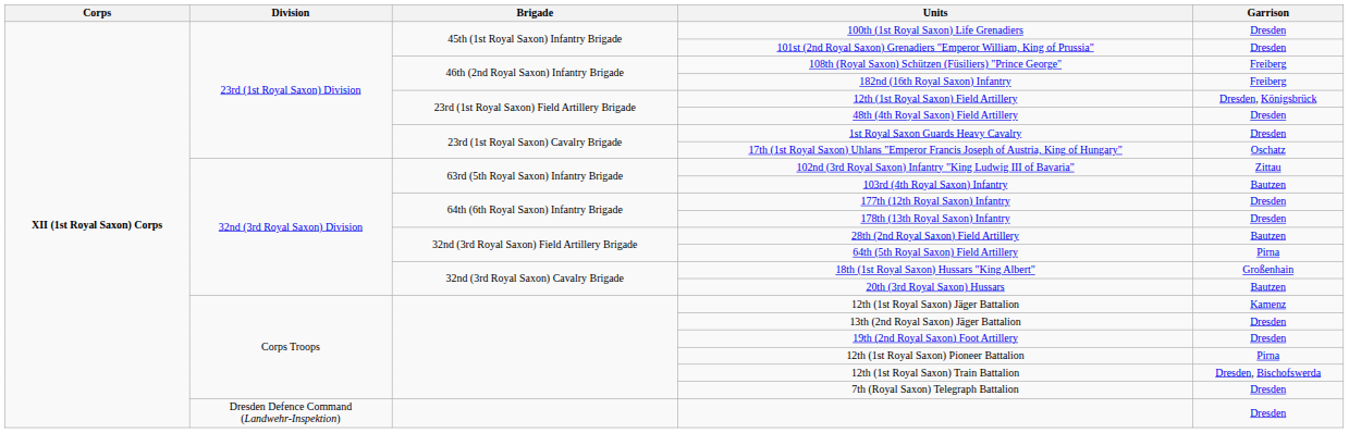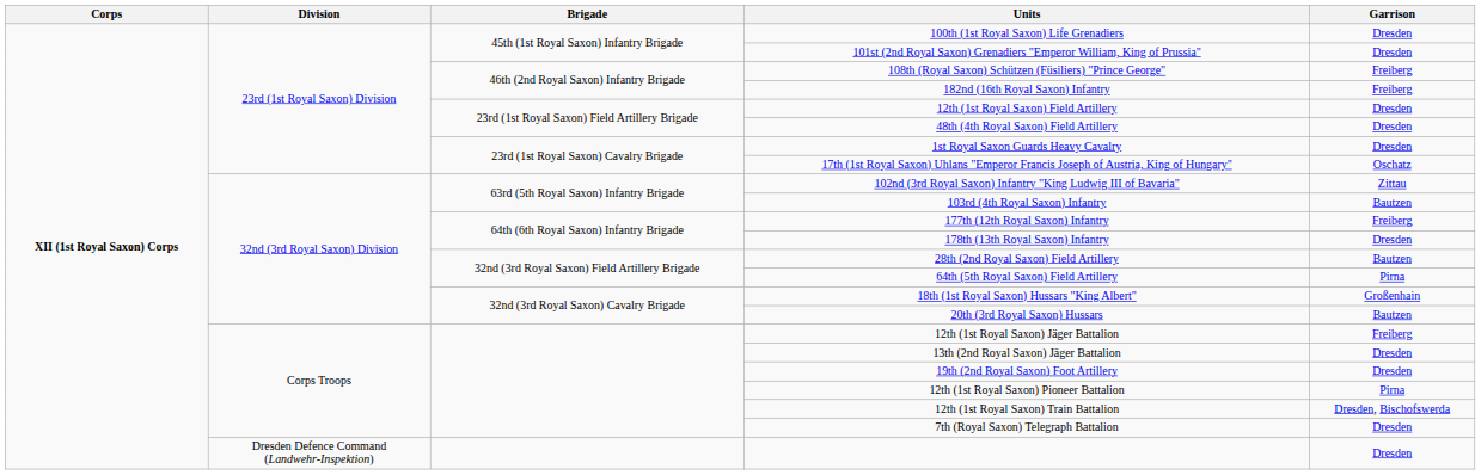 <table class="wikitable collapsible collapsed" style="text-align:center; width:100%;">
 <tr>
 <th>Corps</th>
 <th>Division</th>
 <th>Brigade</th>
 <th>Units</th>
 <th>Garrison</th>
 </tr>
 <tr>
 <td ROWSPAN=23><strong>XII (1st Royal Saxon) Corps</strong></td>
 <td ROWSPAN=8><a href='#'>23rd (1st Royal Saxon) Division</a></td>
 <td ROWSPAN=2>45th (1st Royal Saxon) Infantry Brigade</td>
 <td><a href='#'>100th (1st Royal Saxon) Life Grenadiers</a></td>
 <td><a href='#'>Dresden</a></td>
 </tr>
 <tr>
 <td><a href='#'>101st (2nd Royal Saxon) Grenadiers "Emperor William, King of Prussia"</a></td>
 <td><a href='#'>Dresden</a></td>
 </tr>
 <tr>
 <td ROWSPAN=2>46th (2nd Royal Saxon) Infantry Brigade</td>
 <td><a href='#'>108th (Royal Saxon) Schützen (Füsiliers) "Prince George"</a></td>
 <td><a href='#'>Freiberg</a></td>
 </tr>
 <tr>
 <td><a href='#'>182nd (16th Royal Saxon) Infantry</a></td>
 <td><a href='#'>Freiberg</a></td>
 </tr>
 <tr>
 <td ROWSPAN=2>23rd (1st Royal Saxon) Field Artillery Brigade</td>
 <td><a href='#'>12th (1st Royal Saxon) Field Artillery</a></td>
-<td><a href='#'>Dresden</a>, <a href='#'>Königsbrück</a></td>
+<td><a href='#'>Dresden</a></td>
 </tr>
 <tr>
 <td><a href='#'>48th (4th Royal Saxon) Field Artillery</a></td>
 <td><a href='#'>Dresden</a></td>
 </tr>
 <tr>
 <td ROWSPAN=2>23rd (1st Royal Saxon) Cavalry Brigade</td>
 <td><a href='#'>1st Royal Saxon Guards Heavy Cavalry</a></td>
 <td><a href='#'>Dresden</a></td>
 </tr>
 <tr>
 <td><a href='#'>17th (1st Royal Saxon) Uhlans "Emperor Francis Joseph of Austria, King of Hungary"</a></td>
 <td><a href='#'>Oschatz</a></td>
 </tr>
 <tr>
 <td ROWSPAN=8><a href='#'>32nd (3rd Royal Saxon) Division</a></td>
 <td ROWSPAN=2>63rd (5th Royal Saxon) Infantry Brigade</td>
 <td><a href='#'>102nd (3rd Royal Saxon) Infantry "King Ludwig III of Bavaria"</a></td>
 <td><a href='#'>Zittau</a></td>
 </tr>
 <tr>
 <td><a href='#'>103rd (4th Royal Saxon) Infantry</a></td>
 <td><a href='#'>Bautzen</a></td>
 </tr>
 <tr>
 <td ROWSPAN=2>64th (6th Royal Saxon) Infantry Brigade</td>
 <td><a href='#'>177th (12th Royal Saxon) Infantry</a></td>
-<td><a href='#'>Dresden</a></td>
+<td><a href='#'>Freiberg</a></td>
 </tr>
 <tr>
 <td><a href='#'>178th (13th Royal Saxon) Infantry</a></td>
 <td><a href='#'>Dresden</a></td>
 </tr>
 <tr>
 <td ROWSPAN=2>32nd (3rd Royal Saxon) Field Artillery Brigade</td>
 <td><a href='#'>28th (2nd Royal Saxon) Field Artillery</a></td>
 <td><a href='#'>Bautzen</a></td>
 </tr>
 <tr>
 <td><a href='#'>64th (5th Royal Saxon) Field Artillery</a></td>
 <td><a href='#'>Pirna</a></td>
 </tr>
 <tr>
 <td ROWSPAN=2>32nd (3rd Royal Saxon) Cavalry Brigade</td>
 <td><a href='#'>18th (1st Royal Saxon) Hussars "King Albert"</a></td>
 <td><a href='#'>Großenhain</a></td>
 </tr>
 <tr>
 <td><a href='#'>20th (3rd Royal Saxon) Hussars</a></td>
 <td><a href='#'>Bautzen</a></td>
 </tr>
 <tr>
 <td ROWSPAN=6>Corps Troops</td>
 <td ROWSPAN=6></td>
 <td>12th (1st Royal Saxon) Jäger Battalion</td>
-<td><a href='#'>Kamenz</a></td>
+<td><a href='#'>Freiberg</a></td>
 </tr>
 <tr>
 <td>13th (2nd Royal Saxon) Jäger Battalion</td>
 <td><a href='#'>Dresden</a></td>
 </tr>
 <tr>
 <td><a href='#'>19th (2nd Royal Saxon) Foot Artillery</a></td>
 <td><a href='#'>Dresden</a></td>
 </tr>
 <tr>
 <td>12th (1st Royal Saxon) Pioneer Battalion</td>
 <td><a href='#'>Pirna</a></td>
 </tr>
 <tr>
 <td>12th (1st Royal Saxon) Train Battalion</td>
 <td><a href='#'>Dresden</a>, <a href='#'>Bischofswerda</a></td>
 </tr>
 <tr>
 <td>7th (Royal Saxon) Telegraph Battalion</td>
 <td><a href='#'>Dresden</a></td>
 </tr>
 <tr>
 <td>Dresden Defence Command<br>(<em>Landwehr-Inspektion</em>)</td>
 <td></td>
 <td></td>
 <td><a href='#'>Dresden</a></td>
 </tr>
 </table>
